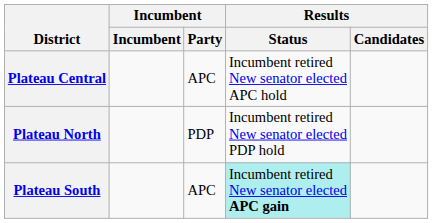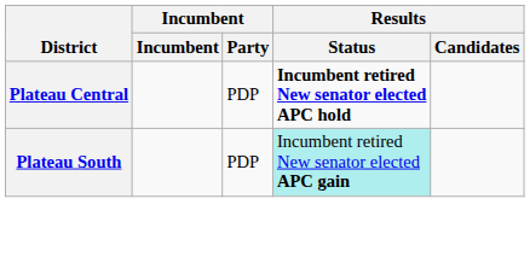 <table class="wikitable sortable">
 <tr valign=bottom>
 <th rowspan=2>District</th>
 <th colspan=2>Incumbent</th>
 <th colspan=2>Results</th>
 </tr>
 <tr valign=bottom>
 <th>Incumbent</th>
 <th>Party</th>
 <th>Status</th>
 <th>Candidates</th>
 </tr>
 <tr>
 <th><a href='#'>Plateau Central</a></th>
 <td></td>
-<td>APC</td>
-<td>Incumbent retired<br><a href='#'>New senator elected</a><br>APC hold</td>
-<td nowrap></td>
-</tr>
-<tr>
-<th><a href='#'>Plateau North</a></th>
-<td></td>
 <td>PDP</td>
-<td>Incumbent retired<br><a href='#'>New senator elected</a><br>PDP hold</td>
+<td><strong>Incumbent retired<br><a href='#'>New senator elected</a><br>APC hold</strong></td>
 <td nowrap></td>
 </tr>
 <tr>
 <th><a href='#'>Plateau South</a></th>
 <td></td>
-<td>APC</td>
+<td>PDP</td>
 <td style="background: paleturquoise;">Incumbent retired<br><a href='#'>New senator elected</a><br><strong>APC gain</strong></td>
 <td nowrap></td>
 </tr>
 </table>
